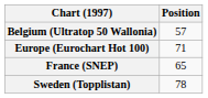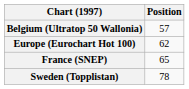 <table class="wikitable sortable plainrowheaders" style="text-align:center">
 <tr>
 <th>Chart (1997)</th>
 <th>Position</th>
 </tr>
 <tr>
 <th scope="row">Belgium (Ultratop 50 Wallonia)</th>
 <td>57</td>
 </tr>
 <tr>
 <th scope="row">Europe (Eurochart Hot 100)</th>
-<td>71</td>
+<td>62</td>
 </tr>
 <tr>
 <th scope="row">France (SNEP)</th>
 <td>65</td>
 </tr>
 <tr>
 <th scope="row">Sweden (Topplistan)</th>
 <td>78</td>
 </tr>
 </table>
